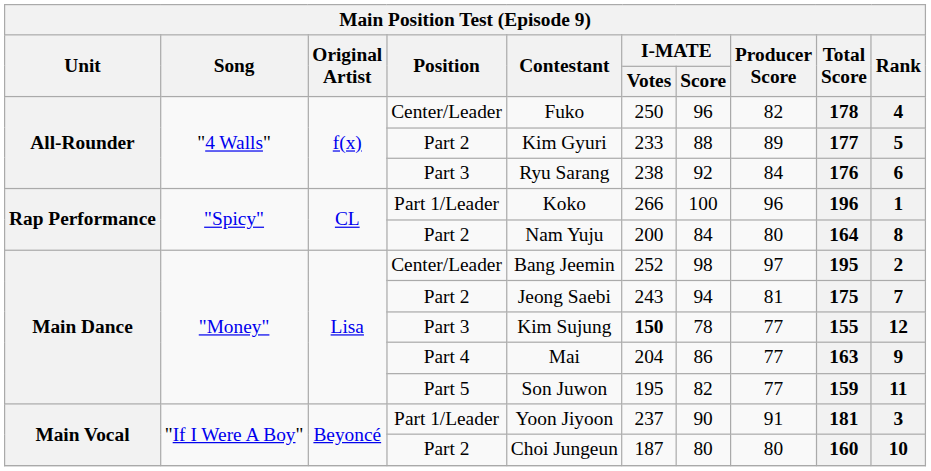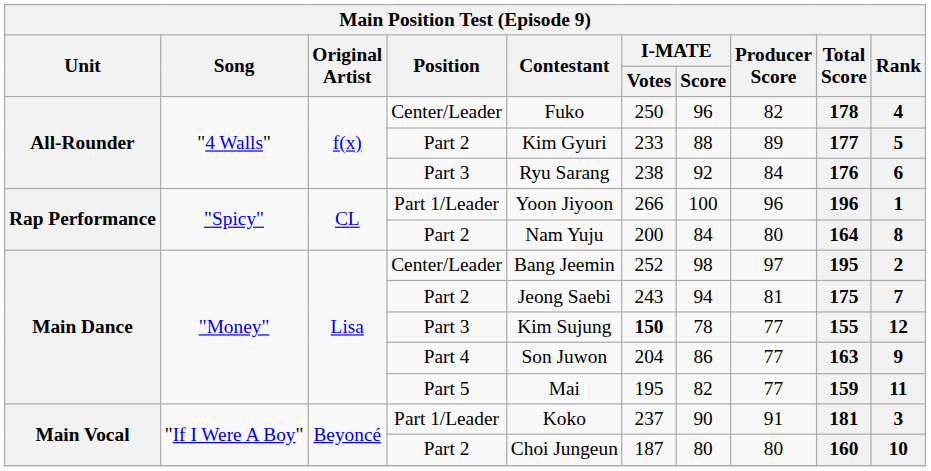 <table class="wikitable sortable" style="text-align:center">
 <tr>
 <th colspan="10">Main Position Test (Episode 9)</th>
 </tr>
 <tr>
 <th rowspan="2">Unit</th>
 <th rowspan="2">Song</th>
 <th rowspan="2">Original<br>Artist</th>
 <th rowspan="2">Position</th>
 <th rowspan="2">Contestant</th>
 <th colspan="2">I-MATE</th>
 <th rowspan="2">Producer<br>Score</th>
 <th rowspan="2">Total<br>Score</th>
 <th rowspan="2">Rank</th>
 </tr>
 <tr>
 <th>Votes</th>
 <th>Score</th>
 </tr>
 <tr>
 <th rowspan="3">All-Rounder</th>
 <td rowspan="3">"<a href='#'>4 Walls</a>"</td>
 <td rowspan="3"><a href='#'>f(x)</a></td>
 <td>Center/Leader</td>
 <td>Fuko</td>
 <td>250</td>
 <td>96</td>
 <td>82</td>
 <th>178</th>
 <th>4</th>
 </tr>
 <tr>
 <td>Part 2</td>
 <td>Kim Gyuri</td>
 <td>233</td>
 <td>88</td>
 <td>89</td>
 <th>177</th>
 <th>5</th>
 </tr>
 <tr>
 <td>Part 3</td>
 <td>Ryu Sarang</td>
 <td>238</td>
 <td>92</td>
 <td>84</td>
 <th>176</th>
 <th>6</th>
 </tr>
 <tr>
 <th rowspan="2">Rap Performance</th>
 <td rowspan="2"><a href='#'>"Spicy"</a></td>
 <td rowspan="2"><a href='#'>CL</a></td>
 <td>Part 1/Leader</td>
-<td>Koko</td>
+<td>Yoon Jiyoon</td>
 <td>266</td>
 <td>100</td>
 <td>96</td>
 <th>196</th>
 <th>1</th>
 </tr>
 <tr>
 <td>Part 2</td>
 <td>Nam Yuju</td>
 <td>200</td>
 <td>84</td>
 <td>80</td>
 <th>164</th>
 <th>8</th>
 </tr>
 <tr>
 <th rowspan="5">Main Dance</th>
 <td rowspan="5"><a href='#'>"Money"</a></td>
 <td rowspan="5"><a href='#'>Lisa</a></td>
 <td>Center/Leader</td>
 <td>Bang Jeemin</td>
 <td>252</td>
 <td>98</td>
 <td>97</td>
 <th>195</th>
 <th>2</th>
 </tr>
 <tr>
 <td>Part 2</td>
 <td>Jeong Saebi</td>
 <td>243</td>
 <td>94</td>
 <td>81</td>
 <th>175</th>
 <th>7</th>
 </tr>
 <tr>
 <td>Part 3</td>
 <td>Kim Sujung</td>
 <td><strong>150</strong></td>
 <td>78</td>
 <td>77</td>
 <th>155</th>
 <th>12</th>
 </tr>
 <tr>
 <td>Part 4</td>
-<td>Mai</td>
+<td>Son Juwon</td>
 <td>204</td>
 <td>86</td>
 <td>77</td>
 <th>163</th>
 <th>9</th>
 </tr>
 <tr>
 <td>Part 5</td>
-<td>Son Juwon</td>
+<td>Mai</td>
 <td>195</td>
 <td>82</td>
 <td>77</td>
 <th>159</th>
 <th>11</th>
 </tr>
 <tr>
 <th rowspan="2">Main Vocal</th>
 <td rowspan="2">"<a href='#'>If I Were A Boy</a>"</td>
 <td rowspan="2"><a href='#'>Beyoncé</a></td>
 <td>Part 1/Leader</td>
-<td>Yoon Jiyoon</td>
+<td>Koko</td>
 <td>237</td>
 <td>90</td>
 <td>91</td>
 <th>181</th>
 <th>3</th>
 </tr>
 <tr>
 <td>Part 2</td>
 <td>Choi Jungeun</td>
 <td>187</td>
 <td>80</td>
 <td>80</td>
 <th>160</th>
 <th>10</th>
 </tr>
 <tr>
 </tr>
 </table>
